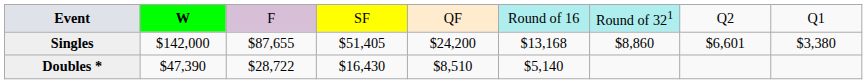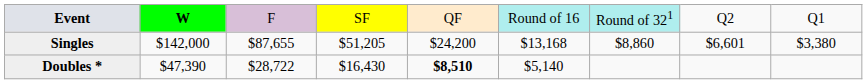 <table class=wikitable style=font-size:90%;text-align:center>
 <tr>
 <td style="width:130px; background:#dfe2e9;"><strong>Event</strong></td>
 <td style="width:80px; background:lime;"><strong>W</strong></td>
 <td style="width:85px; background:thistle;">F</td>
 <td style="width:85px; background:#ff0;">SF</td>
 <td style="width:85px; background:#ffebcd;">QF</td>
 <td style="width:85px; background:#afeeee;">Round of 16</td>
 <td style="width:85px; background:#afeeee;">Round of 32<sup>1</sup></td>
 <td width=85>Q2</td>
 <td width=85>Q1</td>
 </tr>
 <tr>
 <td style="background:#efefef;"><strong>Singles</strong></td>
 <td>$142,000</td>
 <td>$87,655</td>
-<td>$51,405</td>
+<td>$51,205</td>
 <td>$24,200</td>
 <td>$13,168</td>
 <td>$8,860</td>
 <td>$6,601</td>
 <td>$3,380</td>
 </tr>
 <tr>
 <td style="background:#efefef;"><strong>Doubles *</strong></td>
 <td>$47,390</td>
 <td>$28,722</td>
 <td>$16,430</td>
-<td>$8,510</td>
+<td><strong>$8,510</strong></td>
 <td>$5,140</td>
 <td></td>
 <td></td>
 <td></td>
 </tr>
 </table>
